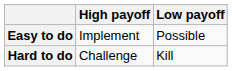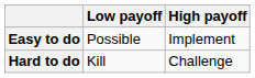 <table class="wikitable">
 <tr>
 <th></th>
+<th>Low payoff</th>
 <th>High payoff</th>
-<th>Low payoff</th>
 </tr>
 <tr>
 <th>Easy to do</th>
+<td>Possible</td>
 <td>Implement</td>
-<td>Possible</td>
 </tr>
 <tr>
 <th>Hard to do</th>
+<td>Kill</td>
 <td>Challenge</td>
-<td>Kill</td>
 </tr>
 </table>
